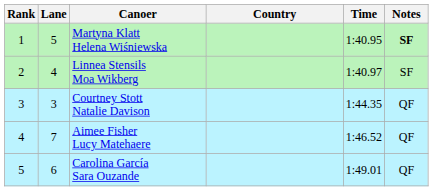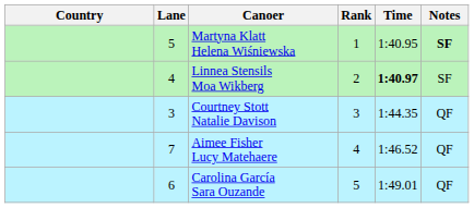 <table class="wikitable sortable" style="text-align:center;">
 <tr>
-<th width="30">Rank</th>
+<th width="175">Country</th>
 <th width="30">Lane</th>
 <th width="175">Canoer</th>
-<th width="175">Country</th>
+<th width="30">Rank</th>
 <th width="30">Time</th>
 <th width="50">Notes</th>
 </tr>
 <tr bgcolor=bbf3bb>
-<td>1</td>
+<td align="left"></td>
 <td>5</td>
 <td align="left"><a href='#'>Martyna Klatt</a><br><a href='#'>Helena Wiśniewska</a></td>
-<td align="left"></td>
+<td>1</td>
 <td>1:40.95</td>
 <td><strong>SF</strong></td>
 </tr>
 <tr bgcolor=bbf3bb>
-<td>2</td>
+<td align="left"></td>
 <td>4</td>
 <td align="left"><a href='#'>Linnea Stensils</a><br><a href='#'>Moa Wikberg</a></td>
-<td align="left"></td>
-<td>1:40.97</td>
+<td>2</td>
+<td><strong>1:40.97</strong></td>
 <td>SF</td>
 </tr>
 <tr bgcolor=bbf3ff>
-<td>3</td>
+<td align="left"></td>
 <td>3</td>
 <td align="left"><a href='#'>Courtney Stott</a><br><a href='#'>Natalie Davison</a></td>
-<td align="left"></td>
+<td>3</td>
 <td>1:44.35</td>
 <td>QF</td>
 </tr>
 <tr bgcolor=bbf3ff>
-<td>4</td>
+<td align="left"></td>
 <td>7</td>
 <td align="left"><a href='#'>Aimee Fisher</a><br><a href='#'>Lucy Matehaere</a></td>
-<td align="left"></td>
+<td>4</td>
 <td>1:46.52</td>
 <td>QF</td>
 </tr>
 <tr bgcolor=bbf3ff>
-<td>5</td>
+<td align="left"></td>
 <td>6</td>
 <td align="left"><a href='#'>Carolina García</a><br><a href='#'>Sara Ouzande</a></td>
-<td align="left"></td>
+<td>5</td>
 <td>1:49.01</td>
 <td>QF</td>
 </tr>
 </table>
